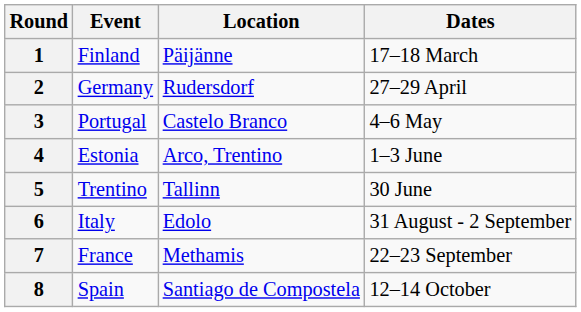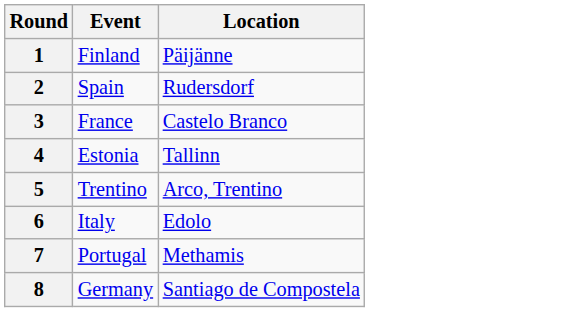 <table class="wikitable" style="font-size: 90%">
 <tr>
 <th>Round</th>
 <th>Event</th>
 <th>Location</th>
-<th>Dates</th>
 </tr>
 <tr>
 <th>1</th>
 <td> <a href='#'>Finland</a></td>
 <td><a href='#'>Päijänne</a></td>
-<td>17–18 March</td>
 </tr>
 <tr>
 <th>2</th>
-<td> <a href='#'>Germany</a></td>
+<td> <a href='#'>Spain</a></td>
 <td><a href='#'>Rudersdorf</a></td>
-<td>27–29 April</td>
 </tr>
 <tr>
 <th>3</th>
-<td> <a href='#'>Portugal</a></td>
+<td> <a href='#'>France</a></td>
 <td><a href='#'>Castelo Branco</a></td>
-<td>4–6 May</td>
 </tr>
 <tr>
 <th>4</th>
 <td> <a href='#'>Estonia</a></td>
-<td><a href='#'>Arco, Trentino</a></td>
-<td>1–3 June</td>
+<td><a href='#'>Tallinn</a></td>
 </tr>
 <tr>
 <th>5</th>
 <td> <a href='#'>Trentino</a></td>
-<td><a href='#'>Tallinn</a></td>
-<td>30 June</td>
+<td><a href='#'>Arco, Trentino</a></td>
 </tr>
 <tr>
 <th>6</th>
 <td> <a href='#'>Italy</a></td>
 <td><a href='#'>Edolo</a></td>
-<td>31 August - 2 September</td>
 </tr>
 <tr>
 <th>7</th>
-<td> <a href='#'>France</a></td>
+<td> <a href='#'>Portugal</a></td>
 <td><a href='#'>Methamis</a></td>
-<td>22–23 September</td>
 </tr>
 <tr>
 <th>8</th>
-<td> <a href='#'>Spain</a></td>
+<td> <a href='#'>Germany</a></td>
 <td><a href='#'>Santiago de Compostela</a></td>
-<td>12–14 October</td>
 </tr>
 </table>
